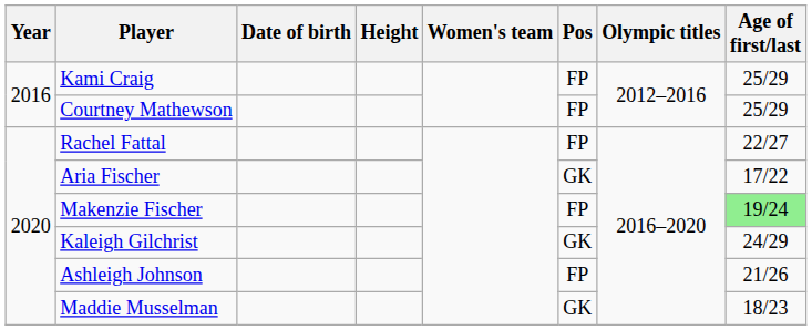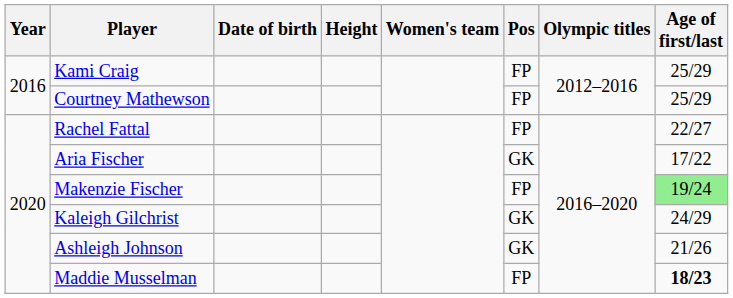 <table class="wikitable sortable" style="text-align: center; font-size: 90%; margin-left: 1em;">
 <tr>
 <th>Year</th>
 <th>Player</th>
 <th>Date of birth</th>
 <th>Height</th>
 <th>Women's team</th>
 <th>Pos</th>
 <th>Olympic titles</th>
 <th>Age of<br>first/last</th>
 </tr>
 <tr>
 <td rowspan="2">2016</td>
 <td style="text-align: left;" data-sort-value="Craig, Kami"><a href='#'>Kami Craig</a></td>
 <td style="text-align: right;"></td>
 <td style="text-align: left;"></td>
 <td rowspan="2" style="text-align: left;"></td>
 <td>FP</td>
 <td rowspan="2">2012–2016</td>
 <td>25/29</td>
 </tr>
 <tr>
 <td style="text-align: left;" data-sort-value="Mathewson, Courtney"><a href='#'>Courtney Mathewson</a></td>
 <td style="text-align: right;"></td>
 <td style="text-align: left;"></td>
 <td>FP</td>
 <td>25/29</td>
 </tr>
 <tr>
 <td rowspan="6">2020</td>
 <td style="text-align: left;" data-sort-value="Fattal, Rachel"><a href='#'>Rachel Fattal</a></td>
 <td style="text-align: right;"></td>
 <td style="text-align: left;"></td>
 <td rowspan="6" style="text-align: left;"></td>
 <td>FP</td>
 <td rowspan="6">2016–2020</td>
 <td>22/27</td>
 </tr>
 <tr>
 <td style="text-align: left;" data-sort-value="Fischer, Aria"><a href='#'>Aria Fischer</a></td>
 <td style="text-align: right;"></td>
 <td style="text-align: left;"></td>
 <td>GK</td>
 <td>17/22</td>
 </tr>
 <tr>
 <td style="text-align: left;" data-sort-value="Fischer, Makenzie"><a href='#'>Makenzie Fischer</a></td>
 <td style="text-align: right;"></td>
 <td style="text-align: left;"></td>
 <td>FP</td>
 <td style="background: lightgreen;">19/24</td>
 </tr>
 <tr>
 <td style="text-align: left;" data-sort-value="Gilchrist, Kaleigh"><a href='#'>Kaleigh Gilchrist</a></td>
 <td style="text-align: right;"></td>
 <td style="text-align: left;"></td>
 <td>GK</td>
 <td>24/29</td>
 </tr>
 <tr>
 <td style="text-align: left;" data-sort-value="Johnson, Ashleigh"><a href='#'>Ashleigh Johnson</a></td>
 <td style="text-align: right;"></td>
 <td style="text-align: left;"></td>
-<td>FP</td>
+<td>GK</td>
 <td>21/26</td>
 </tr>
 <tr>
 <td style="text-align: left;" data-sort-value="Musselman, Maddie"><a href='#'>Maddie Musselman</a></td>
 <td style="text-align: right;"></td>
 <td style="text-align: left;"></td>
-<td>GK</td>
-<td>18/23</td>
+<td>FP</td>
+<td><strong>18/23</strong></td>
 </tr>
 </table>
